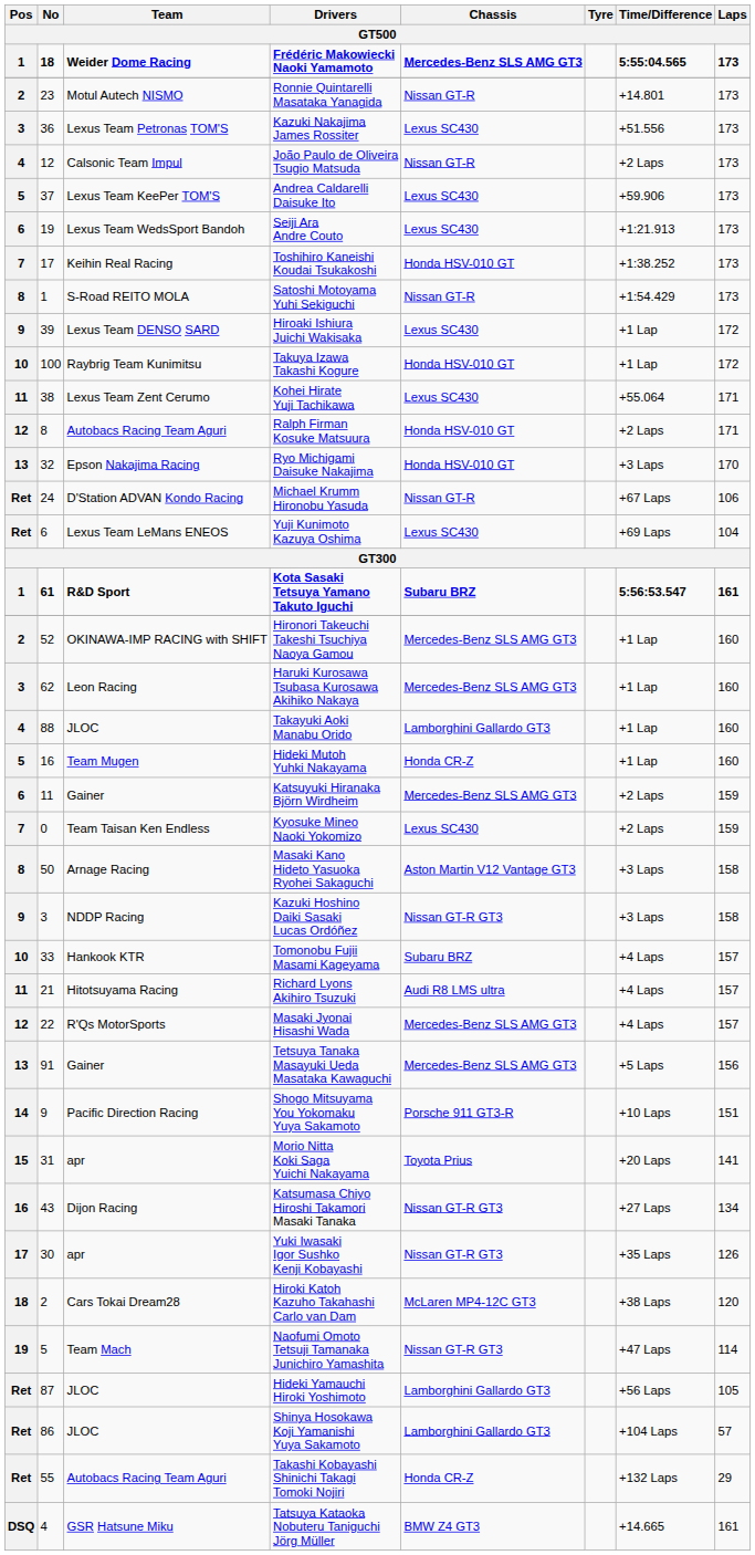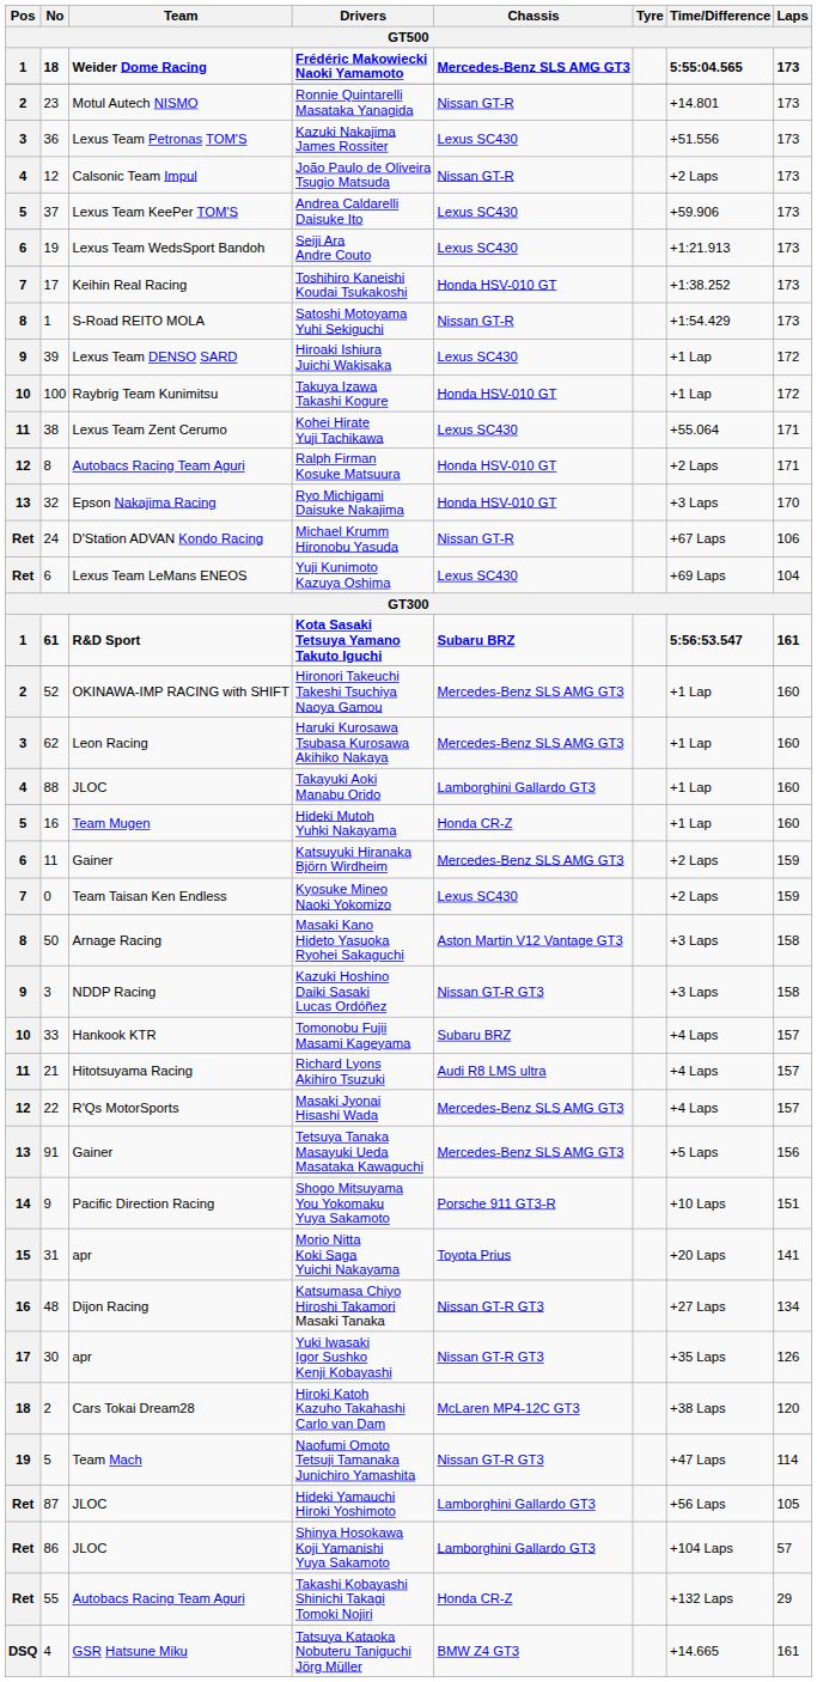 <table class="wikitable" style="font-size: 95%;">
 <tr>
 <th>Pos</th>
 <th>No</th>
 <th>Team</th>
 <th>Drivers</th>
 <th>Chassis</th>
 <th>Tyre</th>
 <th>Time/Difference</th>
 <th>Laps</th>
 </tr>
 <tr>
 <th colspan=8><strong>GT500</strong></th>
 </tr>
 <tr style="font-weight:bold">
 <th>1</th>
 <td>18</td>
 <td>Weider <a href='#'>Dome Racing</a></td>
 <td> <a href='#'>Frédéric Makowiecki</a><br> <a href='#'>Naoki Yamamoto</a></td>
 <td><a href='#'>Mercedes-Benz SLS AMG GT3</a></td>
 <td></td>
 <td>5:55:04.565</td>
 <td>173</td>
 </tr>
 <tr style="font-weight:bold">
 </tr>
 <tr>
 <th>2</th>
 <td>23</td>
 <td>Motul Autech <a href='#'>NISMO</a></td>
 <td> <a href='#'>Ronnie Quintarelli</a><br> <a href='#'>Masataka Yanagida</a></td>
 <td><a href='#'>Nissan GT-R</a></td>
 <td></td>
 <td>+14.801</td>
 <td>173</td>
 </tr>
 <tr>
 <th>3</th>
 <td>36</td>
 <td>Lexus Team <a href='#'>Petronas</a> <a href='#'>TOM'S</a></td>
 <td> <a href='#'>Kazuki Nakajima</a><br> <a href='#'>James Rossiter</a></td>
 <td><a href='#'>Lexus SC430</a></td>
 <td></td>
 <td>+51.556</td>
 <td>173</td>
 </tr>
 <tr>
 <th>4</th>
 <td>12</td>
 <td>Calsonic Team <a href='#'>Impul</a></td>
 <td> <a href='#'>João Paulo de Oliveira</a><br> <a href='#'>Tsugio Matsuda</a></td>
 <td><a href='#'>Nissan GT-R</a></td>
 <td></td>
 <td>+2 Laps</td>
 <td>173</td>
 </tr>
 <tr>
 <th>5</th>
 <td>37</td>
 <td>Lexus Team KeePer <a href='#'>TOM'S</a></td>
 <td> <a href='#'>Andrea Caldarelli</a><br> <a href='#'>Daisuke Ito</a></td>
 <td><a href='#'>Lexus SC430</a></td>
 <td></td>
 <td>+59.906</td>
 <td>173</td>
 </tr>
 <tr>
 <th>6</th>
 <td>19</td>
 <td>Lexus Team WedsSport Bandoh</td>
 <td> <a href='#'>Seiji Ara</a><br> <a href='#'>Andre Couto</a></td>
 <td><a href='#'>Lexus SC430</a></td>
 <td></td>
 <td>+1:21.913</td>
 <td>173</td>
 </tr>
 <tr>
 <th>7</th>
 <td>17</td>
 <td>Keihin Real Racing</td>
 <td> <a href='#'>Toshihiro Kaneishi</a><br> <a href='#'>Koudai Tsukakoshi</a></td>
 <td><a href='#'>Honda HSV-010 GT</a></td>
 <td></td>
 <td>+1:38.252</td>
 <td>173</td>
 </tr>
 <tr>
 <th>8</th>
 <td>1</td>
 <td>S-Road REITO MOLA</td>
 <td> <a href='#'>Satoshi Motoyama</a><br> <a href='#'>Yuhi Sekiguchi</a></td>
 <td><a href='#'>Nissan GT-R</a></td>
 <td></td>
 <td>+1:54.429</td>
 <td>173</td>
 </tr>
 <tr>
 <th>9</th>
 <td>39</td>
 <td>Lexus Team <a href='#'>DENSO</a> <a href='#'>SARD</a></td>
 <td> <a href='#'>Hiroaki Ishiura</a><br> <a href='#'>Juichi Wakisaka</a></td>
 <td><a href='#'>Lexus SC430</a></td>
 <td></td>
 <td>+1 Lap</td>
 <td>172</td>
 </tr>
 <tr>
 <th>10</th>
 <td>100</td>
 <td>Raybrig Team Kunimitsu</td>
 <td> <a href='#'>Takuya Izawa</a><br> <a href='#'>Takashi Kogure</a></td>
 <td><a href='#'>Honda HSV-010 GT</a></td>
 <td></td>
 <td>+1 Lap</td>
 <td>172</td>
 </tr>
 <tr>
 <th>11</th>
 <td>38</td>
 <td>Lexus Team Zent Cerumo</td>
 <td> <a href='#'>Kohei Hirate</a><br> <a href='#'>Yuji Tachikawa</a></td>
 <td><a href='#'>Lexus SC430</a></td>
 <td></td>
 <td>+55.064</td>
 <td>171</td>
 </tr>
 <tr>
 <th>12</th>
 <td>8</td>
 <td><a href='#'>Autobacs Racing Team Aguri</a></td>
 <td> <a href='#'>Ralph Firman</a><br> <a href='#'>Kosuke Matsuura</a></td>
 <td><a href='#'>Honda HSV-010 GT</a></td>
 <td></td>
 <td>+2 Laps</td>
 <td>171</td>
 </tr>
 <tr>
 <th>13</th>
 <td>32</td>
 <td>Epson <a href='#'>Nakajima Racing</a></td>
 <td> <a href='#'>Ryo Michigami</a><br> <a href='#'>Daisuke Nakajima</a></td>
 <td><a href='#'>Honda HSV-010 GT</a></td>
 <td></td>
 <td>+3 Laps</td>
 <td>170</td>
 </tr>
 <tr>
 <th>Ret</th>
 <td>24</td>
 <td>D'Station ADVAN <a href='#'>Kondo Racing</a></td>
 <td> <a href='#'>Michael Krumm</a><br> <a href='#'>Hironobu Yasuda</a></td>
 <td><a href='#'>Nissan GT-R</a></td>
 <td></td>
 <td>+67 Laps</td>
 <td>106</td>
 </tr>
 <tr>
 <th>Ret</th>
 <td>6</td>
 <td>Lexus Team LeMans ENEOS</td>
 <td> <a href='#'>Yuji Kunimoto</a><br> <a href='#'>Kazuya Oshima</a></td>
 <td><a href='#'>Lexus SC430</a></td>
 <td></td>
 <td>+69 Laps</td>
 <td>104</td>
 </tr>
 <tr>
 <th colspan=8><strong>GT300</strong></th>
 </tr>
 <tr style="font-weight:bold">
 <th>1</th>
 <td>61</td>
 <td>R&D Sport</td>
 <td> <a href='#'>Kota Sasaki</a><br> <a href='#'>Tetsuya Yamano</a><br> <a href='#'>Takuto Iguchi</a></td>
 <td><a href='#'>Subaru BRZ</a></td>
 <td></td>
 <td>5:56:53.547</td>
 <td>161</td>
 </tr>
 <tr style="font-weight:bold">
 </tr>
 <tr>
 <th>2</th>
 <td>52</td>
 <td>OKINAWA-IMP RACING with SHIFT</td>
 <td> <a href='#'>Hironori Takeuchi</a><br> <a href='#'>Takeshi Tsuchiya</a><br> <a href='#'>Naoya Gamou</a></td>
 <td><a href='#'>Mercedes-Benz SLS AMG GT3</a></td>
 <td></td>
 <td>+1 Lap</td>
 <td>160</td>
 </tr>
 <tr>
 <th>3</th>
 <td>62</td>
 <td>Leon Racing</td>
 <td> <a href='#'>Haruki Kurosawa</a><br> <a href='#'>Tsubasa Kurosawa</a><br> <a href='#'>Akihiko Nakaya</a></td>
 <td><a href='#'>Mercedes-Benz SLS AMG GT3</a></td>
 <td></td>
 <td>+1 Lap</td>
 <td>160</td>
 </tr>
 <tr>
 <th>4</th>
 <td>88</td>
 <td>JLOC</td>
 <td> <a href='#'>Takayuki Aoki</a><br> <a href='#'>Manabu Orido</a></td>
 <td><a href='#'>Lamborghini Gallardo GT3</a></td>
 <td></td>
 <td>+1 Lap</td>
 <td>160</td>
 </tr>
 <tr>
 <th>5</th>
 <td>16</td>
 <td><a href='#'>Team Mugen</a></td>
 <td> <a href='#'>Hideki Mutoh</a><br> <a href='#'>Yuhki Nakayama</a></td>
 <td><a href='#'>Honda CR-Z</a></td>
 <td></td>
 <td>+1 Lap</td>
 <td>160</td>
 </tr>
 <tr>
 <th>6</th>
 <td>11</td>
 <td>Gainer</td>
 <td> <a href='#'>Katsuyuki Hiranaka</a><br> <a href='#'>Björn Wirdheim</a></td>
 <td><a href='#'>Mercedes-Benz SLS AMG GT3</a></td>
 <td></td>
 <td>+2 Laps</td>
 <td>159</td>
 </tr>
 <tr>
 <th>7</th>
 <td>0</td>
 <td>Team Taisan Ken Endless</td>
 <td> <a href='#'>Kyosuke Mineo</a><br> <a href='#'>Naoki Yokomizo</a></td>
 <td><a href='#'>Lexus SC430</a></td>
 <td></td>
 <td>+2 Laps</td>
 <td>159</td>
 </tr>
 <tr>
 <th>8</th>
 <td>50</td>
 <td>Arnage Racing</td>
 <td> <a href='#'>Masaki Kano</a><br> <a href='#'>Hideto Yasuoka</a><br> <a href='#'>Ryohei Sakaguchi</a></td>
 <td><a href='#'>Aston Martin V12 Vantage GT3</a></td>
 <td></td>
 <td>+3 Laps</td>
 <td>158</td>
 </tr>
 <tr>
 <th>9</th>
 <td>3</td>
 <td>NDDP Racing</td>
 <td> <a href='#'>Kazuki Hoshino</a><br> <a href='#'>Daiki Sasaki</a><br> <a href='#'>Lucas Ordóñez</a></td>
 <td><a href='#'>Nissan GT-R GT3</a></td>
 <td></td>
 <td>+3 Laps</td>
 <td>158</td>
 </tr>
 <tr>
 <th>10</th>
 <td>33</td>
 <td>Hankook KTR</td>
 <td> <a href='#'>Tomonobu Fujii</a><br> <a href='#'>Masami Kageyama</a></td>
 <td><a href='#'>Subaru BRZ</a></td>
 <td></td>
 <td>+4 Laps</td>
 <td>157</td>
 </tr>
 <tr>
 <th>11</th>
 <td>21</td>
 <td>Hitotsuyama Racing</td>
 <td> <a href='#'>Richard Lyons</a><br> <a href='#'>Akihiro Tsuzuki</a></td>
 <td><a href='#'>Audi R8 LMS ultra</a></td>
 <td></td>
 <td>+4 Laps</td>
 <td>157</td>
 </tr>
 <tr>
 <th>12</th>
 <td>22</td>
 <td>R'Qs MotorSports</td>
 <td> <a href='#'>Masaki Jyonai</a><br> <a href='#'>Hisashi Wada</a></td>
 <td><a href='#'>Mercedes-Benz SLS AMG GT3</a></td>
 <td></td>
 <td>+4 Laps</td>
 <td>157</td>
 </tr>
 <tr>
 <th>13</th>
 <td>91</td>
 <td>Gainer</td>
 <td> <a href='#'>Tetsuya Tanaka</a><br> <a href='#'>Masayuki Ueda</a><br> <a href='#'>Masataka Kawaguchi</a></td>
 <td><a href='#'>Mercedes-Benz SLS AMG GT3</a></td>
 <td></td>
 <td>+5 Laps</td>
 <td>156</td>
 </tr>
 <tr>
 <th>14</th>
 <td>9</td>
 <td>Pacific Direction Racing</td>
 <td> <a href='#'>Shogo Mitsuyama</a><br> <a href='#'>You Yokomaku</a><br> <a href='#'>Yuya Sakamoto</a></td>
 <td><a href='#'>Porsche 911 GT3-R</a></td>
 <td></td>
 <td>+10 Laps</td>
 <td>151</td>
 </tr>
 <tr>
 <th>15</th>
 <td>31</td>
 <td>apr</td>
 <td> <a href='#'>Morio Nitta</a><br> <a href='#'>Koki Saga</a><br> <a href='#'>Yuichi Nakayama</a></td>
 <td><a href='#'>Toyota Prius</a></td>
 <td></td>
 <td>+20 Laps</td>
 <td>141</td>
 </tr>
 <tr>
 <th>16</th>
-<td>43</td>
+<td>48</td>
 <td>Dijon Racing</td>
 <td> <a href='#'>Katsumasa Chiyo</a><br> <a href='#'>Hiroshi Takamori</a><br> Masaki Tanaka</td>
 <td><a href='#'>Nissan GT-R GT3</a></td>
 <td></td>
 <td>+27 Laps</td>
 <td>134</td>
 </tr>
 <tr>
 <th>17</th>
 <td>30</td>
 <td>apr</td>
 <td> <a href='#'>Yuki Iwasaki</a><br> <a href='#'>Igor Sushko</a><br> <a href='#'>Kenji Kobayashi</a></td>
 <td><a href='#'>Nissan GT-R GT3</a></td>
 <td></td>
 <td>+35 Laps</td>
 <td>126</td>
 </tr>
 <tr>
 <th>18</th>
 <td>2</td>
 <td>Cars Tokai Dream28</td>
 <td> <a href='#'>Hiroki Katoh</a><br> <a href='#'>Kazuho Takahashi</a><br> <a href='#'>Carlo van Dam</a></td>
 <td><a href='#'>McLaren MP4-12C GT3</a></td>
 <td></td>
 <td>+38 Laps</td>
 <td>120</td>
 </tr>
 <tr>
 <th>19</th>
 <td>5</td>
 <td>Team <a href='#'>Mach</a></td>
 <td> <a href='#'>Naofumi Omoto</a><br> <a href='#'>Tetsuji Tamanaka</a><br> <a href='#'>Junichiro Yamashita</a></td>
 <td><a href='#'>Nissan GT-R GT3</a></td>
 <td></td>
 <td>+47 Laps</td>
 <td>114</td>
 </tr>
 <tr>
 <th>Ret</th>
 <td>87</td>
 <td>JLOC</td>
 <td> <a href='#'>Hideki Yamauchi</a><br> <a href='#'>Hiroki Yoshimoto</a></td>
 <td><a href='#'>Lamborghini Gallardo GT3</a></td>
 <td></td>
 <td>+56 Laps</td>
 <td>105</td>
 </tr>
 <tr>
 <th>Ret</th>
 <td>86</td>
 <td>JLOC</td>
 <td> <a href='#'>Shinya Hosokawa</a><br> <a href='#'>Koji Yamanishi</a><br> <a href='#'>Yuya Sakamoto</a></td>
 <td><a href='#'>Lamborghini Gallardo GT3</a></td>
 <td></td>
 <td>+104 Laps</td>
 <td>57</td>
 </tr>
 <tr>
 <th>Ret</th>
 <td>55</td>
 <td><a href='#'>Autobacs Racing Team Aguri</a></td>
 <td> <a href='#'>Takashi Kobayashi</a><br> <a href='#'>Shinichi Takagi</a><br> <a href='#'>Tomoki Nojiri</a></td>
 <td><a href='#'>Honda CR-Z</a></td>
 <td></td>
 <td>+132 Laps</td>
 <td>29</td>
 </tr>
 <tr>
 <th>DSQ</th>
 <td>4</td>
 <td><a href='#'>GSR</a> <a href='#'>Hatsune Miku</a></td>
 <td> <a href='#'>Tatsuya Kataoka</a><br> <a href='#'>Nobuteru Taniguchi</a><br> <a href='#'>Jörg Müller</a></td>
 <td><a href='#'>BMW Z4 GT3</a></td>
 <td></td>
 <td>+14.665</td>
 <td>161</td>
 </tr>
 </table>
